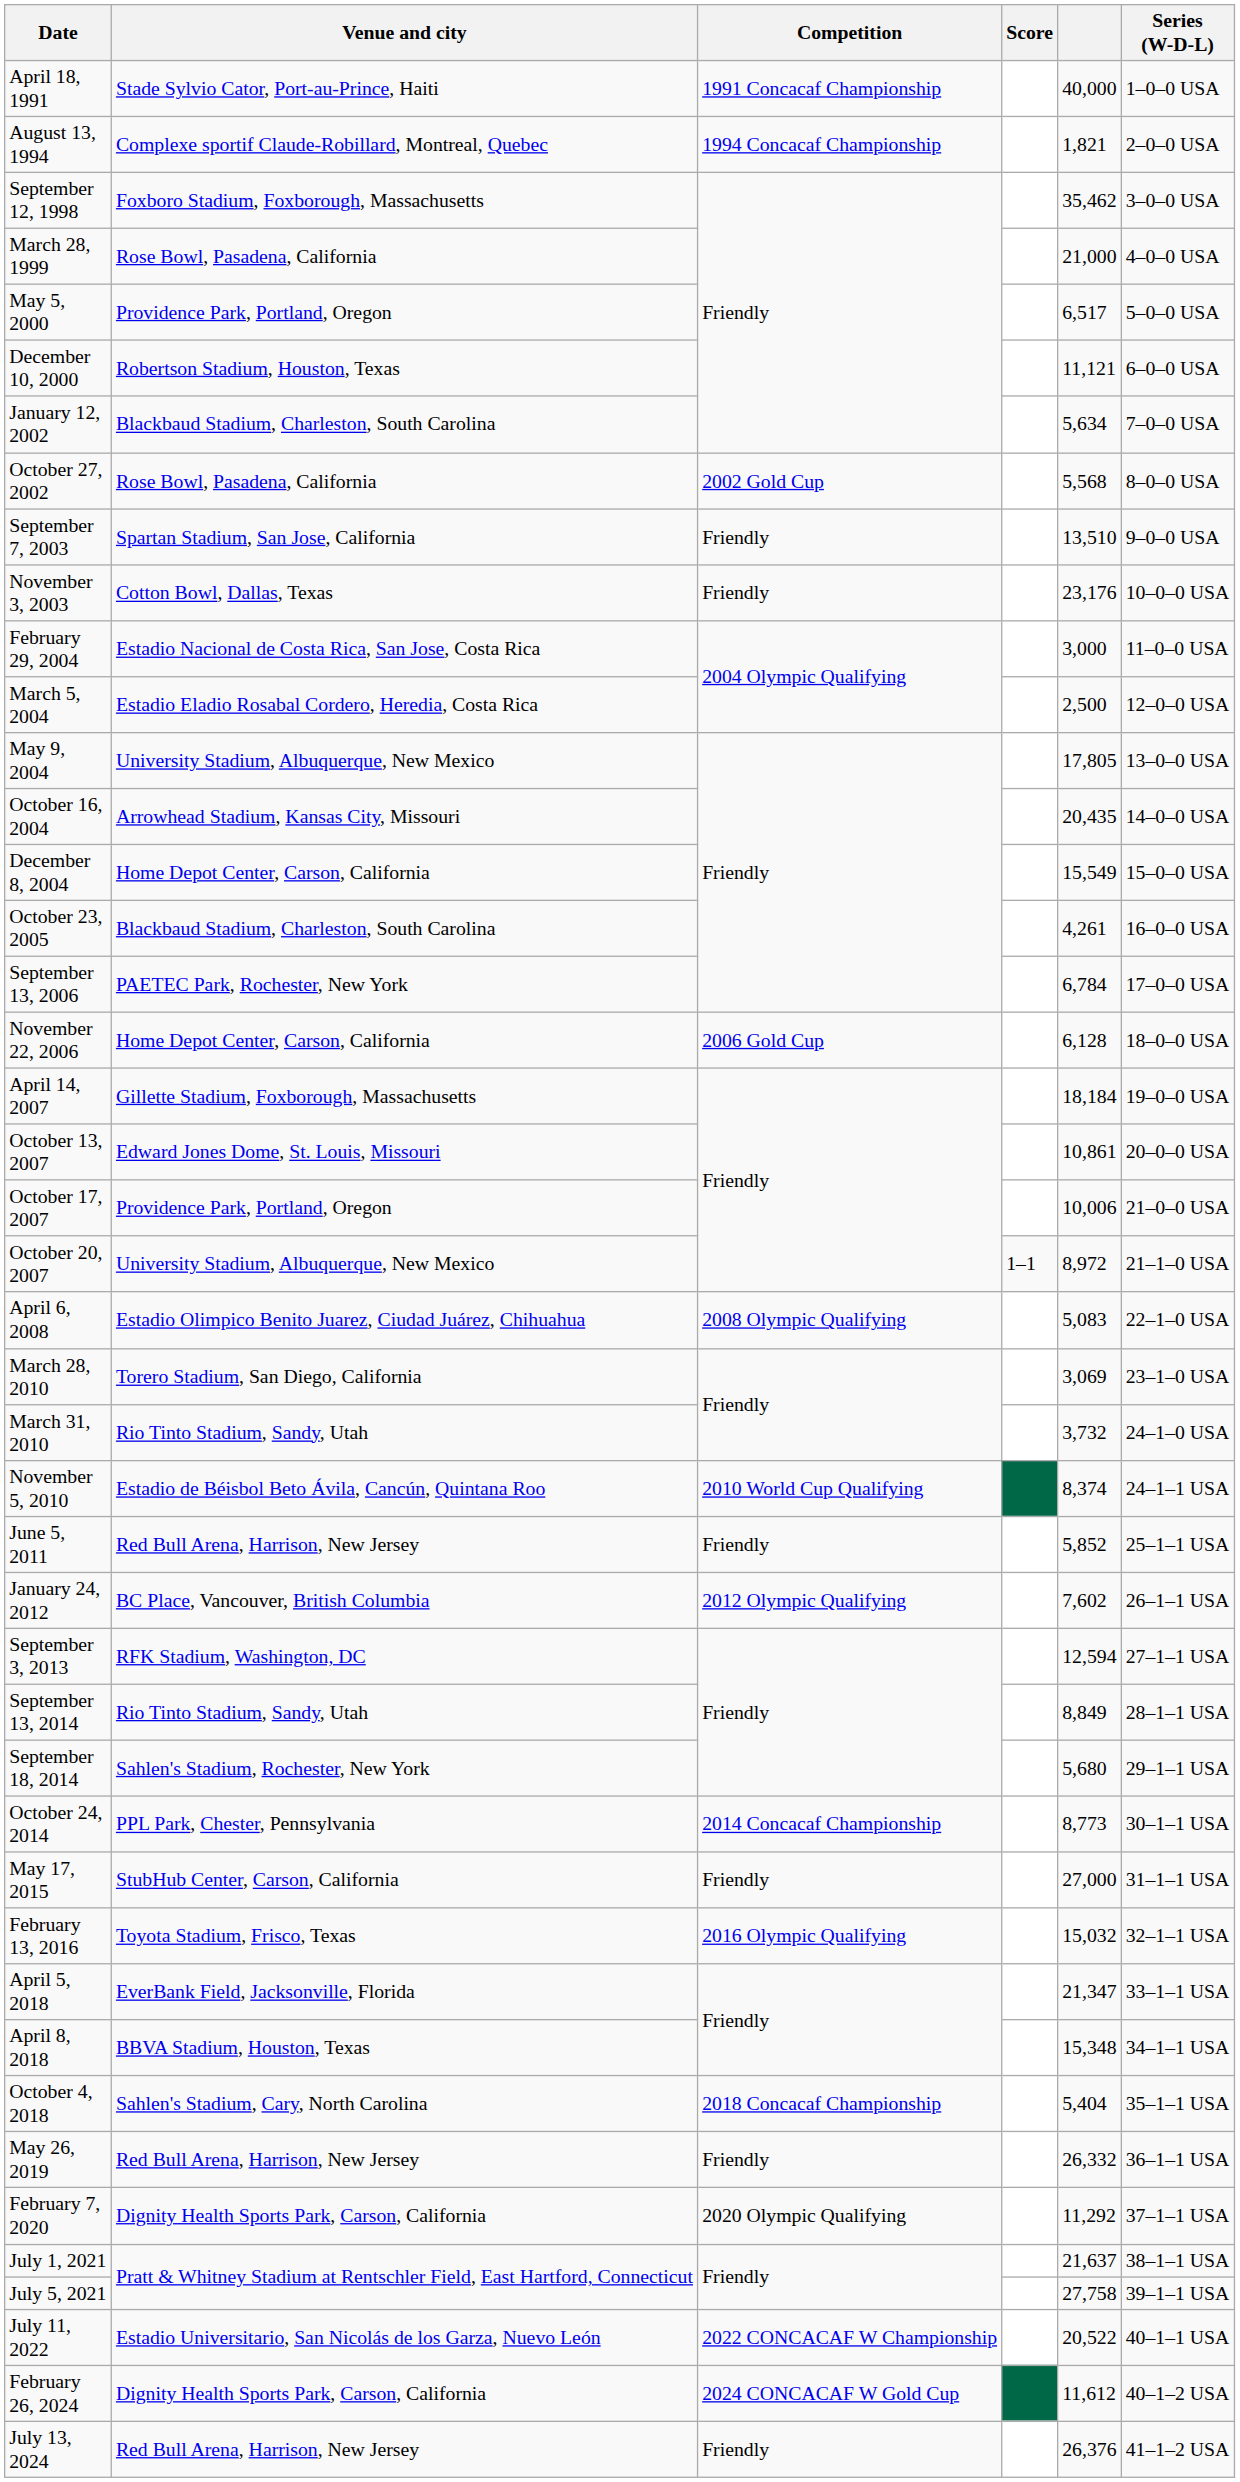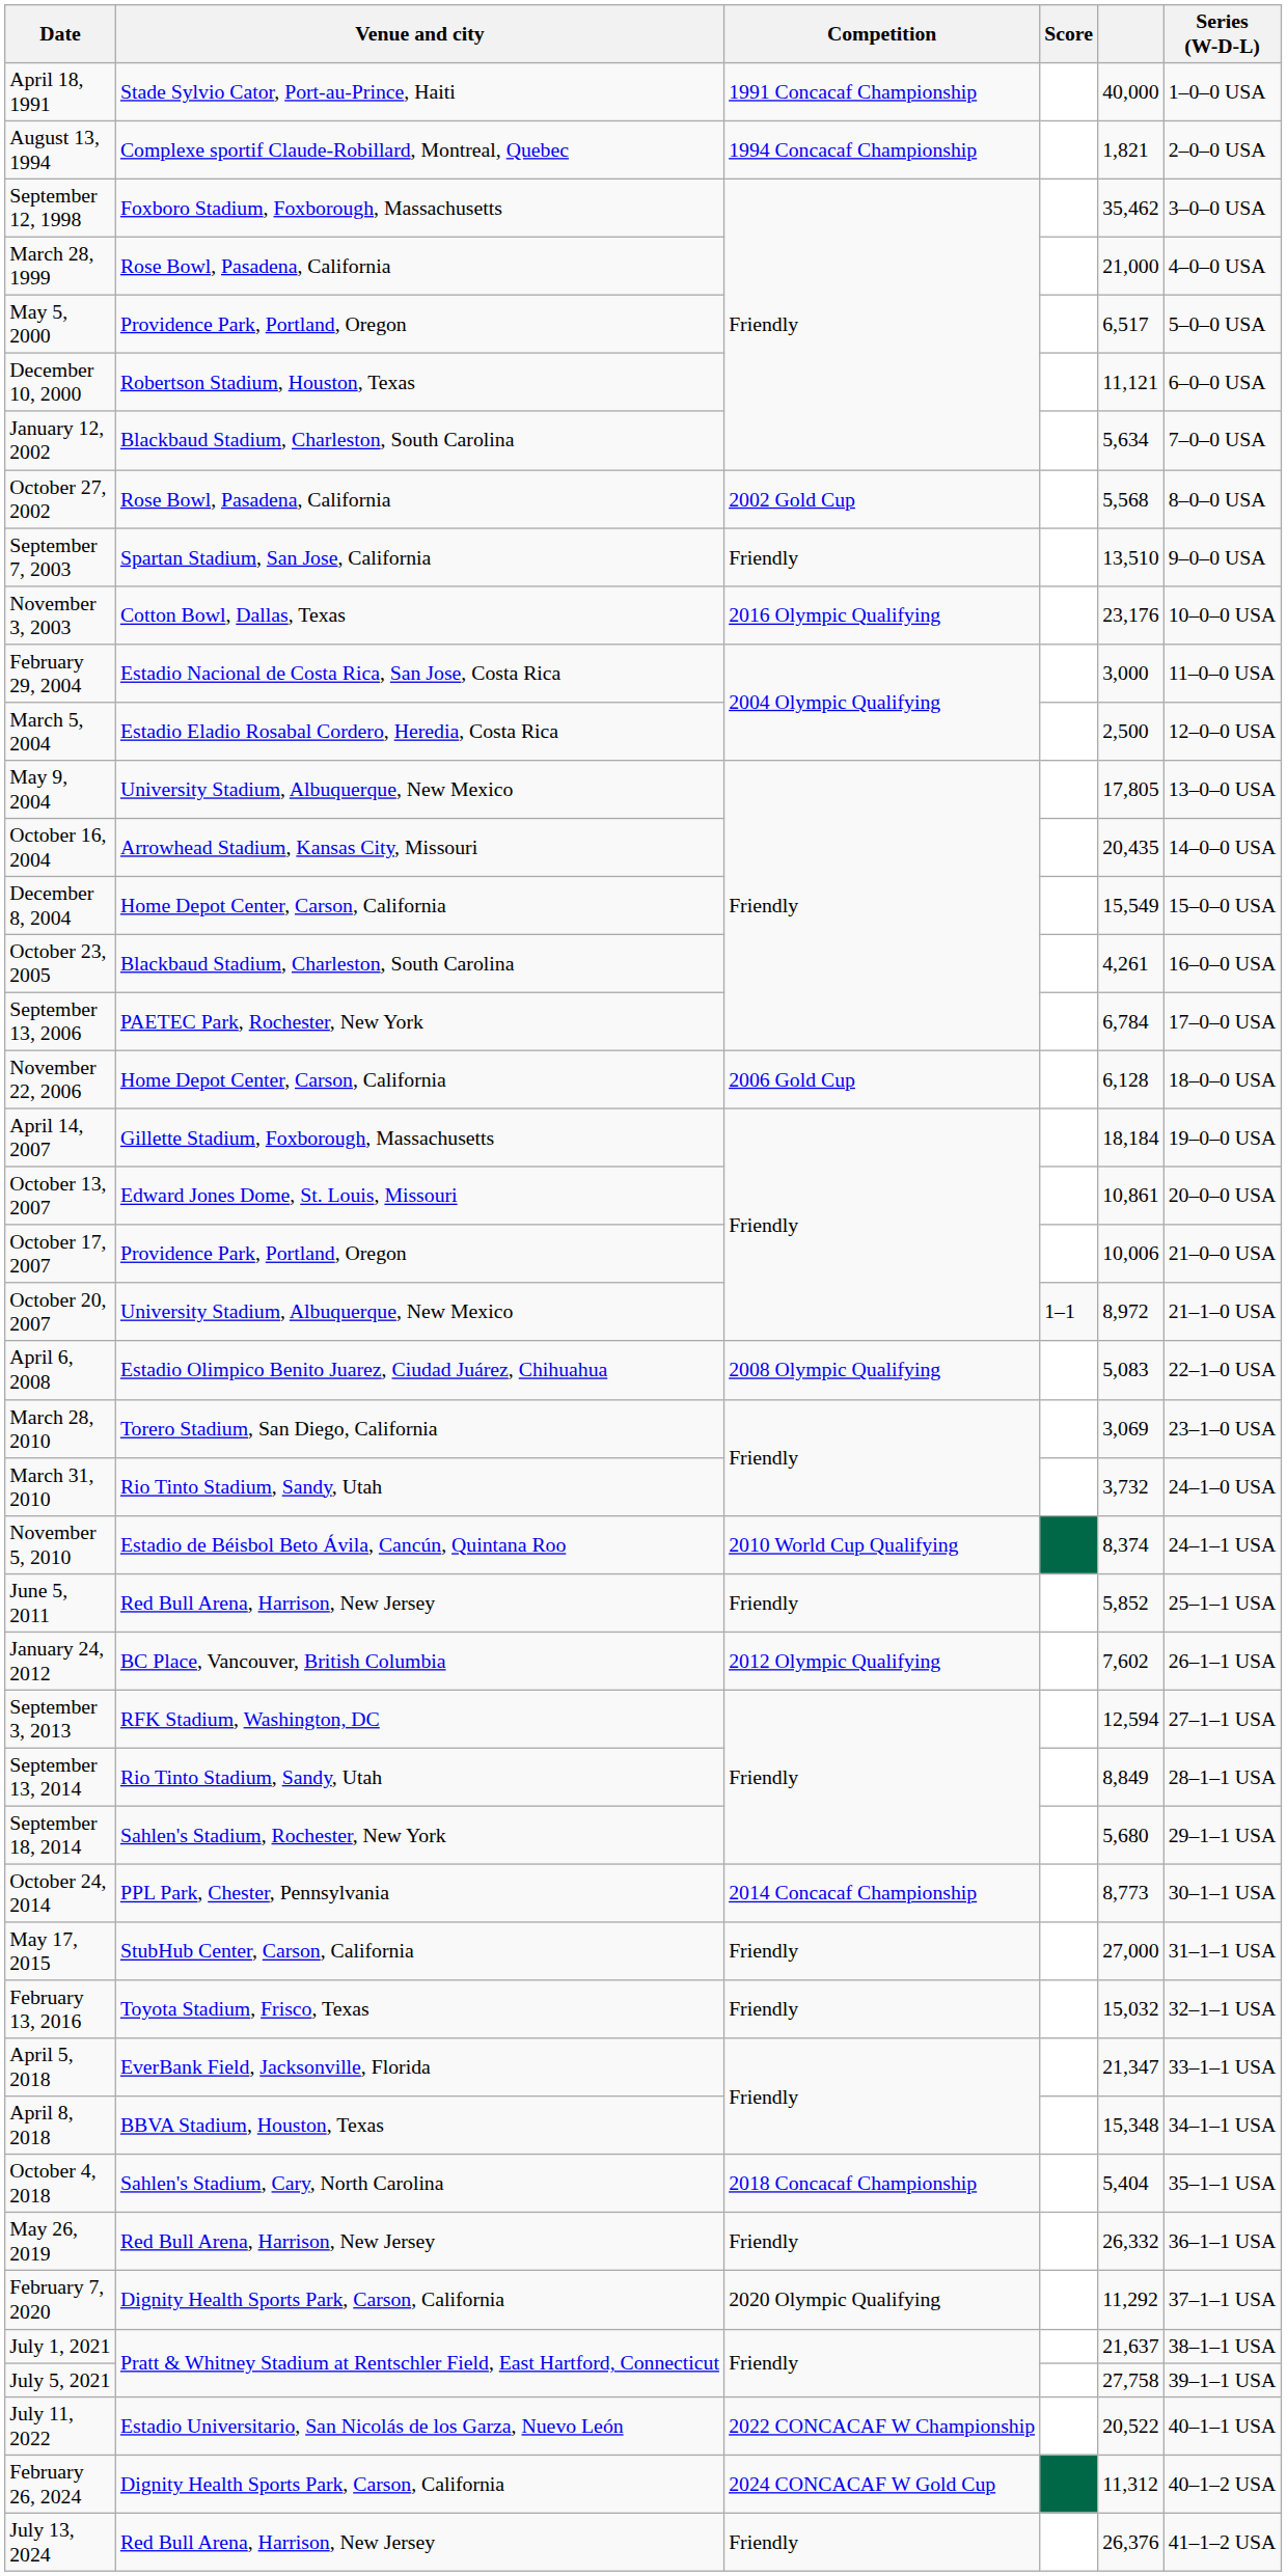 <table class="wikitable"; style= "font-size:95%">
 <tr>
 <th width= 75px>Date</th>
 <th>Venue and city</th>
 <th>Competition</th>
 <th>Score</th>
 <th></th>
 <th>Series<br>(W-D-L)</th>
 </tr>
 <tr>
 <td>April 18, 1991</td>
 <td><a href='#'>Stade Sylvio Cator</a>, <a href='#'>Port-au-Prince</a>, Haiti</td>
 <td><a href='#'>1991 Concacaf Championship</a></td>
 <td style="background: white; color:#0000cc"></td>
 <td>40,000</td>
 <td>1–0–0 USA</td>
 </tr>
 <tr>
 <td>August 13, 1994</td>
 <td><a href='#'>Complexe sportif Claude-Robillard</a>, Montreal, <a href='#'>Quebec</a></td>
 <td><a href='#'>1994 Concacaf Championship</a></td>
 <td style="background: white; color:#0000cc"></td>
 <td>1,821</td>
 <td>2–0–0 USA</td>
 </tr>
 <tr>
 <td>September 12, 1998</td>
 <td><a href='#'>Foxboro Stadium</a>, <a href='#'>Foxborough</a>, Massachusetts</td>
 <td rowspan="5">Friendly</td>
 <td style="background: white; color:#0000cc"></td>
 <td>35,462</td>
 <td>3–0–0 USA</td>
 </tr>
 <tr>
 <td>March 28, 1999</td>
 <td><a href='#'>Rose Bowl</a>, <a href='#'>Pasadena</a>, California</td>
 <td style="background: white; color:#0000cc"></td>
 <td>21,000</td>
 <td>4–0–0 USA</td>
 </tr>
 <tr>
 <td>May 5, 2000</td>
 <td><a href='#'>Providence Park</a>, <a href='#'>Portland</a>, Oregon</td>
 <td style="background: white; color:#0000cc"></td>
 <td>6,517</td>
 <td>5–0–0 USA</td>
 </tr>
 <tr>
 <td>December 10, 2000</td>
 <td><a href='#'>Robertson Stadium</a>, <a href='#'>Houston</a>, Texas</td>
 <td style="background: white; color:#0000cc"></td>
 <td>11,121</td>
 <td>6–0–0 USA</td>
 </tr>
 <tr>
 <td>January 12, 2002</td>
 <td><a href='#'>Blackbaud Stadium</a>, <a href='#'>Charleston</a>, South Carolina</td>
 <td style="background: white; color:#0000cc"></td>
 <td>5,634</td>
 <td>7–0–0 USA</td>
 </tr>
 <tr>
 <td>October 27, 2002</td>
 <td><a href='#'>Rose Bowl</a>, <a href='#'>Pasadena</a>, California</td>
 <td><a href='#'>2002 Gold Cup</a></td>
 <td style="background: white; color:#0000cc"></td>
 <td>5,568</td>
 <td>8–0–0 USA</td>
 </tr>
 <tr>
 <td>September 7, 2003</td>
 <td><a href='#'>Spartan Stadium</a>, <a href='#'>San Jose</a>, California</td>
 <td>Friendly</td>
 <td style="background: white; color:#000099"></td>
 <td>13,510</td>
 <td>9–0–0 USA</td>
 </tr>
 <tr>
 <td>November 3, 2003</td>
 <td><a href='#'>Cotton Bowl</a>, <a href='#'>Dallas</a>, Texas</td>
-<td>Friendly</td>
+<td><a href='#'>2016 Olympic Qualifying</a></td>
 <td style="background: white; color:#000099"></td>
 <td>23,176</td>
 <td>10–0–0 USA</td>
 </tr>
 <tr>
 <td>February 29, 2004</td>
 <td><a href='#'>Estadio Nacional de Costa Rica</a>, <a href='#'>San Jose</a>, Costa Rica</td>
 <td rowspan="2"><a href='#'>2004 Olympic Qualifying</a></td>
 <td style="background: white; color:#000099"></td>
 <td>3,000</td>
 <td>11–0–0 USA</td>
 </tr>
 <tr>
 <td>March 5, 2004</td>
 <td><a href='#'>Estadio Eladio Rosabal Cordero</a>, <a href='#'>Heredia</a>, Costa Rica</td>
 <td style="background: white; color:#000099"></td>
 <td>2,500</td>
 <td>12–0–0 USA</td>
 </tr>
 <tr>
 <td>May 9, 2004</td>
 <td><a href='#'>University Stadium</a>, <a href='#'>Albuquerque</a>, New Mexico</td>
 <td rowspan="5">Friendly</td>
 <td style="background: white; color:#000099"></td>
 <td>17,805</td>
 <td>13–0–0 USA</td>
 </tr>
 <tr>
 <td>October 16, 2004</td>
 <td><a href='#'>Arrowhead Stadium</a>, <a href='#'>Kansas City</a>, Missouri</td>
 <td style="background: white; color:#000099"></td>
 <td>20,435</td>
 <td>14–0–0 USA</td>
 </tr>
 <tr>
 <td>December 8, 2004</td>
 <td><a href='#'>Home Depot Center</a>, <a href='#'>Carson</a>, California</td>
 <td style="background: white; color:#000099"></td>
 <td>15,549</td>
 <td>15–0–0 USA</td>
 </tr>
 <tr>
 <td>October 23, 2005</td>
 <td><a href='#'>Blackbaud Stadium</a>, <a href='#'>Charleston</a>, South Carolina</td>
 <td style="background: white; color:#000099"></td>
 <td>4,261</td>
 <td>16–0–0 USA</td>
 </tr>
 <tr>
 <td>September 13, 2006</td>
 <td><a href='#'>PAETEC Park</a>, <a href='#'>Rochester</a>, New York</td>
 <td style="background: white; color:#000099"></td>
 <td>6,784</td>
 <td>17–0–0 USA</td>
 </tr>
 <tr>
 <td>November 22, 2006</td>
 <td><a href='#'>Home Depot Center</a>, <a href='#'>Carson</a>, California</td>
 <td><a href='#'>2006 Gold Cup</a></td>
 <td style="background: white; color:#000099"></td>
 <td>6,128</td>
 <td>18–0–0 USA</td>
 </tr>
 <tr>
 <td>April 14, 2007</td>
 <td><a href='#'>Gillette Stadium</a>, <a href='#'>Foxborough</a>, Massachusetts</td>
 <td rowspan="4">Friendly</td>
 <td style="background: white; color:#000099"></td>
 <td>18,184</td>
 <td>19–0–0 USA</td>
 </tr>
 <tr>
 <td>October 13, 2007</td>
 <td><a href='#'>Edward Jones Dome</a>, <a href='#'>St. Louis</a>, <a href='#'>Missouri</a></td>
 <td style="background: white; color:#000099"></td>
 <td>10,861</td>
 <td>20–0–0 USA</td>
 </tr>
 <tr>
 <td>October 17, 2007</td>
 <td><a href='#'>Providence Park</a>, <a href='#'>Portland</a>, Oregon</td>
 <td style="background: white; color:#000099"></td>
 <td>10,006</td>
 <td>21–0–0 USA</td>
 </tr>
 <tr>
 <td>October 20, 2007</td>
 <td><a href='#'>University Stadium</a>, <a href='#'>Albuquerque</a>, New Mexico</td>
 <td>1–1</td>
 <td>8,972</td>
 <td>21–1–0 USA</td>
 </tr>
 <tr>
 <td>April 6, 2008</td>
 <td><a href='#'>Estadio Olimpico Benito Juarez</a>, <a href='#'>Ciudad Juárez</a>, <a href='#'>Chihuahua</a></td>
 <td><a href='#'>2008 Olympic Qualifying</a></td>
 <td style="background: white; color:#000099"></td>
 <td>5,083</td>
 <td>22–1–0 USA</td>
 </tr>
 <tr>
 <td>March 28, 2010</td>
 <td><a href='#'>Torero Stadium</a>, San Diego, California</td>
 <td rowspan="2">Friendly</td>
 <td style="background: white; color:#000099"></td>
 <td>3,069</td>
 <td>23–1–0 USA</td>
 </tr>
 <tr>
 <td>March 31, 2010</td>
 <td><a href='#'>Rio Tinto Stadium</a>, <a href='#'>Sandy</a>, Utah</td>
 <td style="background: white; color:#000099"></td>
 <td>3,732</td>
 <td>24–1–0 USA</td>
 </tr>
 <tr>
 <td>November 5, 2010</td>
 <td><a href='#'>Estadio de Béisbol Beto Ávila</a>, <a href='#'>Cancún</a>, <a href='#'>Quintana Roo</a></td>
 <td><a href='#'>2010 World Cup Qualifying</a></td>
 <td style="background: #006847; color:white"></td>
 <td>8,374</td>
 <td>24–1–1 USA</td>
 </tr>
 <tr>
 <td>June 5, 2011</td>
 <td><a href='#'>Red Bull Arena</a>, <a href='#'>Harrison</a>, New Jersey</td>
 <td>Friendly</td>
 <td style="background: white; color:#000099"></td>
 <td>5,852</td>
 <td>25–1–1 USA</td>
 </tr>
 <tr>
 <td>January 24, 2012</td>
 <td><a href='#'>BC Place</a>, Vancouver, <a href='#'>British Columbia</a></td>
 <td><a href='#'>2012 Olympic Qualifying</a></td>
 <td style="background: white; color:#000099"></td>
 <td>7,602</td>
 <td>26–1–1 USA</td>
 </tr>
 <tr>
 <td>September 3, 2013</td>
 <td><a href='#'>RFK Stadium</a>, <a href='#'>Washington, DC</a></td>
 <td rowspan="3">Friendly</td>
 <td style="background: white; color:#000099"></td>
 <td>12,594</td>
 <td>27–1–1 USA</td>
 </tr>
 <tr>
 <td>September 13, 2014</td>
 <td><a href='#'>Rio Tinto Stadium</a>, <a href='#'>Sandy</a>, Utah</td>
 <td style="background: white; color:#000099"></td>
 <td>8,849</td>
 <td>28–1–1 USA</td>
 </tr>
 <tr>
 <td>September 18, 2014</td>
 <td><a href='#'>Sahlen's Stadium</a>, <a href='#'>Rochester</a>, New York</td>
 <td style="background: white; color:#000099"></td>
 <td>5,680</td>
 <td>29–1–1 USA</td>
 </tr>
 <tr>
 <td>October 24, 2014</td>
 <td><a href='#'>PPL Park</a>, <a href='#'>Chester</a>, Pennsylvania</td>
 <td><a href='#'>2014 Concacaf Championship</a></td>
 <td style="background: white; color:#000099"></td>
 <td>8,773</td>
 <td>30–1–1 USA</td>
 </tr>
 <tr>
 <td>May 17, 2015</td>
 <td><a href='#'>StubHub Center</a>, <a href='#'>Carson</a>, California</td>
 <td>Friendly</td>
 <td style="background: white; color:#000099"></td>
 <td>27,000</td>
 <td>31–1–1 USA</td>
 </tr>
 <tr>
 <td>February 13, 2016</td>
 <td><a href='#'>Toyota Stadium</a>, <a href='#'>Frisco</a>, Texas</td>
-<td><a href='#'>2016 Olympic Qualifying</a></td>
+<td>Friendly</td>
 <td style="background: white; color:#000099"></td>
 <td>15,032</td>
 <td>32–1–1 USA</td>
 </tr>
 <tr>
 <td>April 5, 2018</td>
 <td><a href='#'>EverBank Field</a>, <a href='#'>Jacksonville</a>, Florida</td>
 <td rowspan="2">Friendly</td>
 <td style="background: white; color:#000099"></td>
 <td>21,347</td>
 <td>33–1–1 USA</td>
 </tr>
 <tr>
 <td>April 8, 2018</td>
 <td><a href='#'>BBVA Stadium</a>, <a href='#'>Houston</a>, Texas</td>
 <td style="background: white; color:#000099"></td>
 <td>15,348</td>
 <td>34–1–1 USA</td>
 </tr>
 <tr>
 <td>October 4, 2018</td>
 <td><a href='#'>Sahlen's Stadium</a>, <a href='#'>Cary</a>, North Carolina</td>
 <td><a href='#'>2018 Concacaf Championship</a></td>
 <td style="background: white; color:#000099"></td>
 <td>5,404</td>
 <td>35–1–1 USA</td>
 </tr>
 <tr>
 <td>May 26, 2019</td>
 <td><a href='#'>Red Bull Arena</a>, <a href='#'>Harrison</a>, New Jersey</td>
 <td>Friendly</td>
 <td style="background: white; color:#000099"></td>
 <td>26,332</td>
 <td>36–1–1 USA</td>
 </tr>
 <tr>
 <td>February 7, 2020</td>
 <td><a href='#'>Dignity Health Sports Park</a>, <a href='#'>Carson</a>, California</td>
 <td>2020 Olympic Qualifying</td>
 <td style="background: white; color:#000099"></td>
 <td>11,292</td>
 <td>37–1–1 USA</td>
 </tr>
 <tr>
 <td>July 1, 2021</td>
 <td rowspan="2"><a href='#'>Pratt & Whitney Stadium at Rentschler Field</a>, <a href='#'>East Hartford, Connecticut</a></td>
 <td rowspan="2">Friendly</td>
 <td style="background: white; color:#000099"></td>
 <td>21,637</td>
 <td>38–1–1 USA</td>
 </tr>
 <tr>
 <td>July 5, 2021</td>
 <td style="background: white; color:#000099"></td>
 <td>27,758</td>
 <td>39–1–1 USA</td>
 </tr>
 <tr>
 <td>July 11, 2022</td>
 <td><a href='#'>Estadio Universitario</a>, <a href='#'>San Nicolás de los Garza</a>, <a href='#'>Nuevo León</a></td>
 <td><a href='#'>2022 CONCACAF W Championship</a></td>
 <td style="background: white; color:#000099"></td>
 <td>20,522</td>
 <td>40–1–1 USA</td>
 </tr>
 <tr>
 <td>February 26, 2024</td>
 <td><a href='#'>Dignity Health Sports Park</a>, <a href='#'>Carson</a>, California</td>
 <td><a href='#'>2024 CONCACAF W Gold Cup</a></td>
 <td style="background: #006847; color:white"></td>
-<td>11,612</td>
+<td>11,312</td>
 <td>40–1–2 USA</td>
 </tr>
 <tr>
 <td>July 13, 2024</td>
 <td><a href='#'>Red Bull Arena</a>, <a href='#'>Harrison</a>, New Jersey</td>
 <td>Friendly</td>
 <td style="background: white; color:#000099"></td>
 <td>26,376</td>
 <td>41–1–2 USA</td>
 </tr>
 </table>
